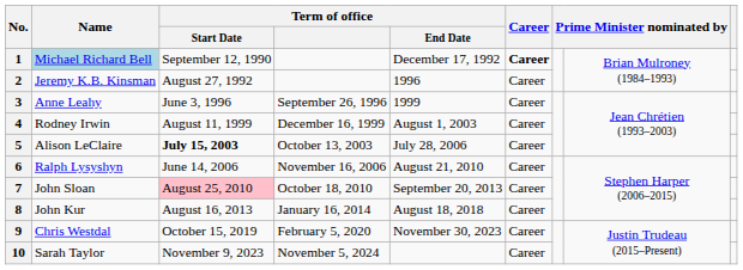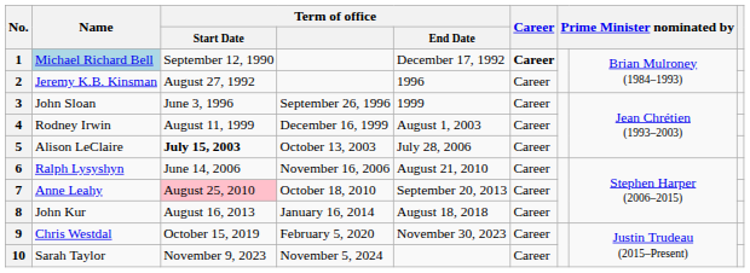 <table class="wikitable">
 <tr>
 <th rowspan="2">No.</th>
 <th rowspan="2">Name</th>
 <th colspan="3">Term of office</th>
 <th rowspan="2"><a href='#'>Career</a></th>
 <th rowspan="2"; colspan="2"><a href='#'>Prime Minister</a> nominated by</th>
 <th rowspan="2"></th>
 </tr>
 <tr>
 <th><small>Start Date</small></th>
 <th><small><a href='#'></a></small></th>
 <th><small>End Date</small></th>
 </tr>
 <tr>
 <th>1</th>
 <td style="background: lightblue;"><a href='#'>Michael Richard Bell</a></td>
 <td>September 12, 1990</td>
 <td></td>
 <td>December 17, 1992</td>
 <td><strong>Career</strong></td>
 <td rowspan="2"></td>
 <td rowspan="2"style=text-align:center><a href='#'>Brian Mulroney</a><br><small>(1984–1993)</small></td>
 <td></td>
 </tr>
 <tr>
 <th>2</th>
 <td><a href='#'>Jeremy K.B. Kinsman</a></td>
 <td>August 27, 1992</td>
 <td></td>
 <td>1996</td>
 <td>Career</td>
 <td></td>
 </tr>
 <tr>
 <th>3</th>
-<td><a href='#'>Anne Leahy</a></td>
+<td>John Sloan</td>
 <td>June 3, 1996</td>
 <td>September 26, 1996</td>
 <td>1999</td>
 <td>Career</td>
 <td rowspan="3"></td>
 <td rowspan="3"style=text-align:center><a href='#'>Jean Chrétien</a><br><small>(1993–2003)</small></td>
 <td></td>
 </tr>
 <tr>
 <th>4</th>
 <td>Rodney Irwin</td>
 <td>August 11, 1999</td>
 <td>December 16, 1999</td>
 <td>August 1, 2003</td>
 <td>Career</td>
 <td></td>
 </tr>
 <tr>
 <th>5</th>
 <td>Alison LeClaire</td>
 <td><strong>July 15, 2003</strong></td>
 <td>October 13, 2003</td>
 <td>July 28, 2006</td>
 <td>Career</td>
 <td></td>
 </tr>
 <tr>
 <th>6</th>
 <td><a href='#'>Ralph Lysyshyn</a></td>
 <td>June 14, 2006</td>
 <td>November 16, 2006</td>
 <td>August 21, 2010</td>
 <td>Career</td>
 <td rowspan="3"></td>
 <td rowspan="3"style=text-align:center><a href='#'>Stephen Harper</a><br><small>(2006–2015)</small></td>
 <td></td>
 </tr>
 <tr>
 <th>7</th>
-<td>John Sloan</td>
+<td><a href='#'>Anne Leahy</a></td>
 <td style="background: pink;">August 25, 2010</td>
 <td>October 18, 2010</td>
 <td>September 20, 2013</td>
 <td>Career</td>
 <td></td>
 </tr>
 <tr>
 <th>8</th>
 <td>John Kur</td>
 <td>August 16, 2013</td>
 <td>January 16, 2014</td>
 <td>August 18, 2018</td>
 <td>Career</td>
 <td></td>
 </tr>
 <tr>
 <th>9</th>
 <td><a href='#'>Chris Westdal</a></td>
 <td>October 15, 2019</td>
 <td>February 5, 2020</td>
 <td>November 30, 2023</td>
 <td>Career</td>
 <td rowspan="2"></td>
 <td rowspan="2" style=text-align:center><a href='#'>Justin Trudeau</a><br><small>(2015–Present)</small></td>
 <td></td>
 </tr>
 <tr>
 <th>10</th>
 <td>Sarah Taylor</td>
 <td>November 9, 2023</td>
 <td>November 5, 2024</td>
 <td></td>
 <td>Career</td>
 <td></td>
 </tr>
 </table>
